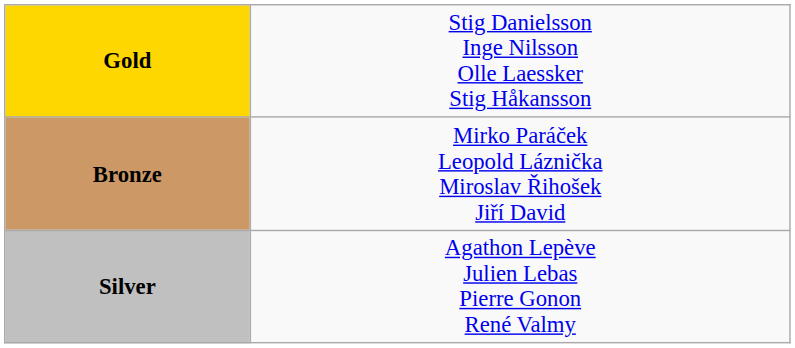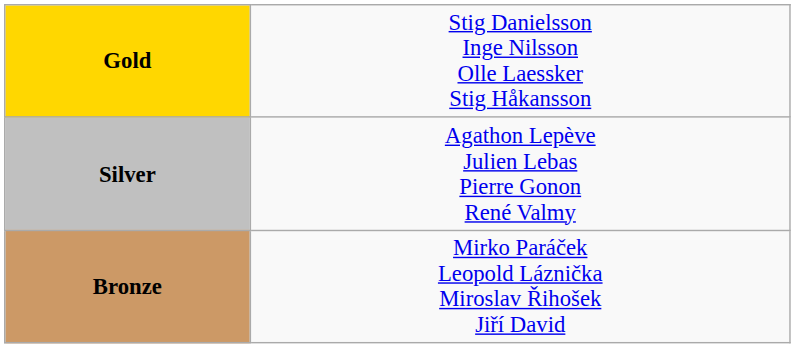 <table class="wikitable" style="text-align:center; " width="35%">
 <tr>
 <td bgcolor="gold"><strong>Gold</strong></td>
 <td><a href='#'>Stig Danielsson</a><br><a href='#'>Inge Nilsson</a><br><a href='#'>Olle Laessker</a><br><a href='#'>Stig Håkansson</a><br><small><em></em></small></td>
 </tr>
 <tr>
+<td bgcolor="silver"><strong>Silver</strong></td>
+<td><a href='#'>Agathon Lepève</a><br><a href='#'>Julien Lebas</a><br><a href='#'>Pierre Gonon</a><br><a href='#'>René Valmy</a><br><small><em></em></small></td>
+</tr>
+<tr>
 <td bgcolor="CC9966"><strong>Bronze</strong></td>
 <td><a href='#'>Mirko Paráček</a><br><a href='#'>Leopold Láznička</a><br><a href='#'>Miroslav Řihošek</a><br><a href='#'>Jiří David</a><br><small><em></em></small></td>
 </tr>
-<tr>
-<td bgcolor="silver"><strong>Silver</strong></td>
-<td><a href='#'>Agathon Lepève</a><br><a href='#'>Julien Lebas</a><br><a href='#'>Pierre Gonon</a><br><a href='#'>René Valmy</a><br><small><em></em></small></td>
-</tr>
 </table>
